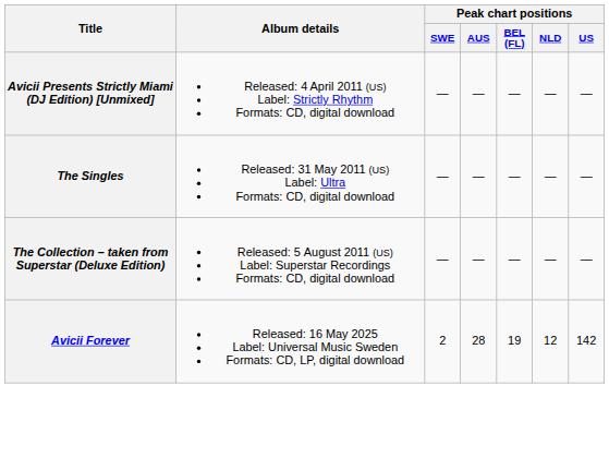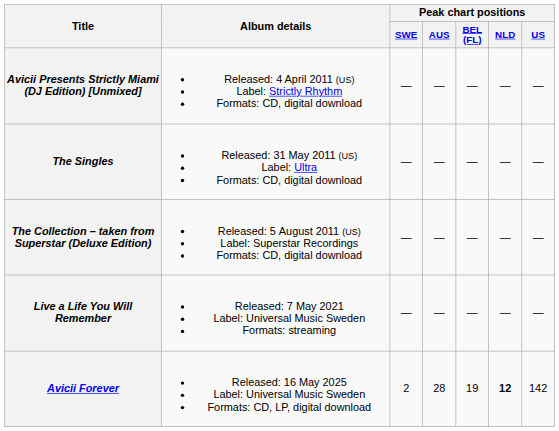 <table class="wikitable plainrowheaders" style="text-align:center;" border="1">
 <tr>
 <th scope="col" rowspan="2" style="width:14em;">Title</th>
 <th scope="col" rowspan="2" style="width:20.5em;">Album details</th>
 <th scope="col" colspan="5">Peak chart positions</th>
 </tr>
 <tr>
 <th scope="col" style="width:2.9em;font-size:90%;"><a href='#'>SWE</a><br></th>
 <th scope="col" style="width:2.9em;font-size:90%;"><a href='#'>AUS</a><br></th>
 <th scope="col" style="width:2.9em;font-size:90%;"><a href='#'>BEL<br>(FL)</a><br></th>
 <th scope="col" style="width:2.9em;font-size:90%;"><a href='#'>NLD</a><br></th>
 <th scope="col" style="width:2.9em;font-size:90%;"><a href='#'>US</a><br></th>
 </tr>
 <tr>
 <th scope="row"><em>Avicii Presents Strictly Miami (DJ Edition) [Unmixed]</em></th>
 <td><br><ul><li>Released: 4 April 2011 <small>(US)</small></li><li>Label: <a href='#'>Strictly Rhythm</a></li><li>Formats: CD, digital download</li></ul></td>
 <td>—</td>
 <td>—</td>
 <td>—</td>
 <td>—</td>
 <td>—</td>
 </tr>
 <tr>
 <th scope="row"><em>The Singles</em></th>
 <td><br><ul><li>Released: 31 May 2011 <small>(US)</small></li><li>Label: <a href='#'>Ultra</a></li><li>Formats: CD, digital download</li></ul></td>
 <td>—</td>
 <td>—</td>
 <td>—</td>
 <td>—</td>
 <td>—</td>
 </tr>
 <tr>
 <th scope="row"><em>The Collection – taken from Superstar (Deluxe Edition)</em></th>
 <td><br><ul><li>Released: 5 August 2011 <small>(US)</small></li><li>Label: Superstar Recordings</li><li>Formats: CD, digital download</li></ul></td>
 <td>—</td>
 <td>—</td>
 <td>—</td>
 <td>—</td>
 <td>—</td>
 </tr>
 <tr>
+<th scope="row"><em>Live a Life You Will Remember</em></th>
+<td><br><ul><li>Released: 7 May 2021</li><li>Label: Universal Music Sweden</li><li>Formats: streaming</li></ul></td>
+<td>—</td>
+<td>—</td>
+<td>—</td>
+<td>—</td>
+<td>—</td>
+</tr>
+<tr>
 <th scope="row"><em><a href='#'>Avicii Forever</a></em></th>
 <td><br><ul><li>Released: 16 May 2025</li><li>Label: Universal Music Sweden</li><li>Formats: CD, LP, digital download</li></ul></td>
 <td>2<br></td>
 <td>28<br></td>
 <td>19</td>
-<td>12</td>
+<td><strong>12</strong></td>
 <td>142</td>
 </tr>
 </table>
